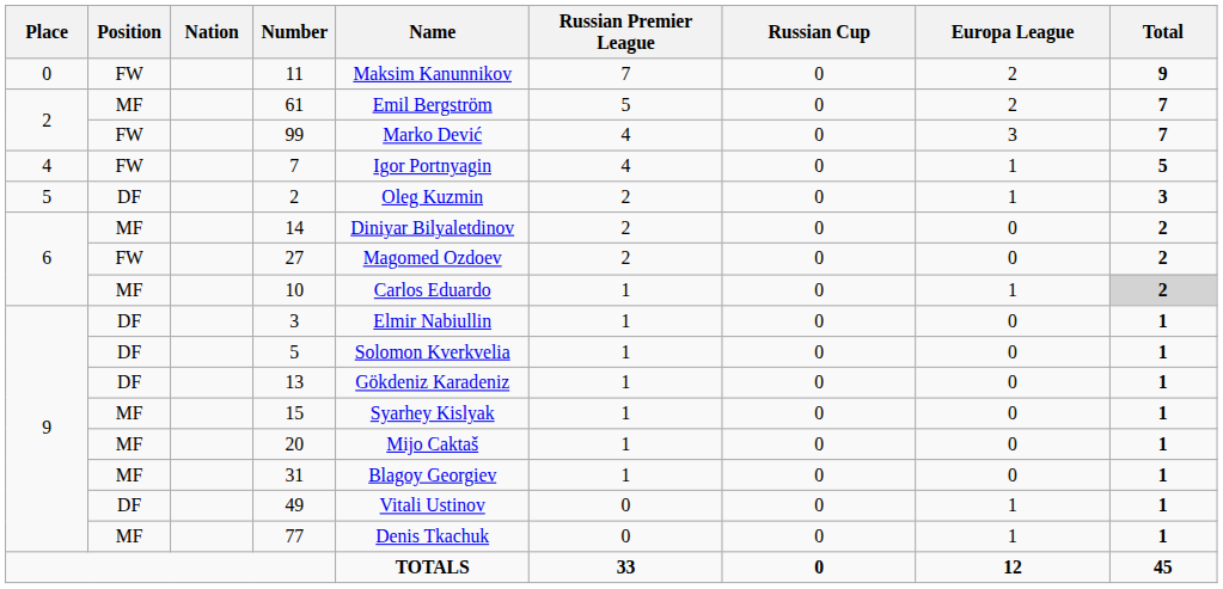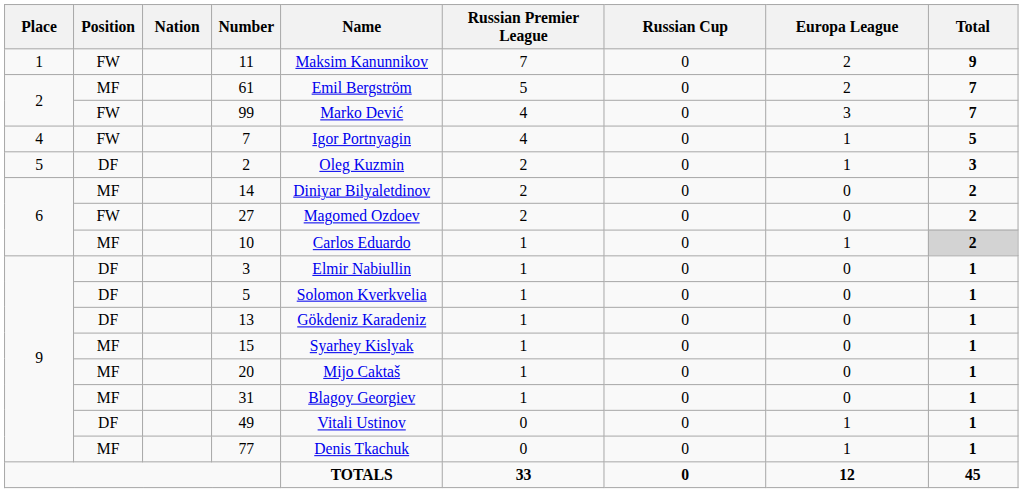 <table class="wikitable" style="font-size: 95%; text-align: center;">
 <tr>
 <th width=60>Place</th>
 <th width=60>Position</th>
 <th width=60>Nation</th>
 <th width=60>Number</th>
 <th width=150>Name</th>
 <th width=150>Russian Premier League</th>
 <th width=150>Russian Cup</th>
 <th width=150>Europa League</th>
 <th width=80>Total</th>
 </tr>
 <tr>
-<td rowspan="1">0</td>
+<td rowspan="1">1</td>
 <td>FW</td>
 <td></td>
 <td>11</td>
 <td><a href='#'>Maksim Kanunnikov</a></td>
 <td>7</td>
 <td>0</td>
 <td>2</td>
 <td><strong>9</strong></td>
 </tr>
 <tr>
 <td rowspan="2">2</td>
 <td>MF</td>
 <td></td>
 <td>61</td>
 <td><a href='#'>Emil Bergström</a></td>
 <td>5</td>
 <td>0</td>
 <td>2</td>
 <td><strong>7</strong></td>
 </tr>
 <tr>
 <td>FW</td>
 <td></td>
 <td>99</td>
 <td><a href='#'>Marko Dević</a></td>
 <td>4</td>
 <td>0</td>
 <td>3</td>
 <td><strong>7</strong></td>
 </tr>
 <tr>
 <td rowspan="1">4</td>
 <td>FW</td>
 <td></td>
 <td>7</td>
 <td><a href='#'>Igor Portnyagin</a></td>
 <td>4</td>
 <td>0</td>
 <td>1</td>
 <td><strong>5</strong></td>
 </tr>
 <tr>
 <td rowspan="1">5</td>
 <td>DF</td>
 <td></td>
 <td>2</td>
 <td><a href='#'>Oleg Kuzmin</a></td>
 <td>2</td>
 <td>0</td>
 <td>1</td>
 <td><strong>3</strong></td>
 </tr>
 <tr>
 <td rowspan="3">6</td>
 <td>MF</td>
 <td></td>
 <td>14</td>
 <td><a href='#'>Diniyar Bilyaletdinov</a></td>
 <td>2</td>
 <td>0</td>
 <td>0</td>
 <td><strong>2</strong></td>
 </tr>
 <tr>
 <td>FW</td>
 <td></td>
 <td>27</td>
 <td><a href='#'>Magomed Ozdoev</a></td>
 <td>2</td>
 <td>0</td>
 <td>0</td>
 <td><strong>2</strong></td>
 </tr>
 <tr>
 <td>MF</td>
 <td></td>
 <td>10</td>
 <td><a href='#'>Carlos Eduardo</a></td>
 <td>1</td>
 <td>0</td>
 <td>1</td>
 <td style="background: lightgrey;"><strong>2</strong></td>
 </tr>
 <tr>
 <td rowspan="8">9</td>
 <td>DF</td>
 <td></td>
 <td>3</td>
 <td><a href='#'>Elmir Nabiullin</a></td>
 <td>1</td>
 <td>0</td>
 <td>0</td>
 <td><strong>1</strong></td>
 </tr>
 <tr>
 <td>DF</td>
 <td></td>
 <td>5</td>
 <td><a href='#'>Solomon Kverkvelia</a></td>
 <td>1</td>
 <td>0</td>
 <td>0</td>
 <td><strong>1</strong></td>
 </tr>
 <tr>
 <td>DF</td>
 <td></td>
 <td>13</td>
 <td><a href='#'>Gökdeniz Karadeniz</a></td>
 <td>1</td>
 <td>0</td>
 <td>0</td>
 <td><strong>1</strong></td>
 </tr>
 <tr>
 <td>MF</td>
 <td></td>
 <td>15</td>
 <td><a href='#'>Syarhey Kislyak</a></td>
 <td>1</td>
 <td>0</td>
 <td>0</td>
 <td><strong>1</strong></td>
 </tr>
 <tr>
 <td>MF</td>
 <td></td>
 <td>20</td>
 <td><a href='#'>Mijo Caktaš</a></td>
 <td>1</td>
 <td>0</td>
 <td>0</td>
 <td><strong>1</strong></td>
 </tr>
 <tr>
 <td>MF</td>
 <td></td>
 <td>31</td>
 <td><a href='#'>Blagoy Georgiev</a></td>
 <td>1</td>
 <td>0</td>
 <td>0</td>
 <td><strong>1</strong></td>
 </tr>
 <tr>
 <td>DF</td>
 <td></td>
 <td>49</td>
 <td><a href='#'>Vitali Ustinov</a></td>
 <td>0</td>
 <td>0</td>
 <td>1</td>
 <td><strong>1</strong></td>
 </tr>
 <tr>
 <td>MF</td>
 <td></td>
 <td>77</td>
 <td><a href='#'>Denis Tkachuk</a></td>
 <td>0</td>
 <td>0</td>
 <td>1</td>
 <td><strong>1</strong></td>
 </tr>
 <tr>
 <td colspan="4"></td>
 <td><strong>TOTALS</strong></td>
 <td><strong>33</strong></td>
 <td><strong>0</strong></td>
 <td><strong>12</strong></td>
 <td><strong>45</strong></td>
 </tr>
 </table>
